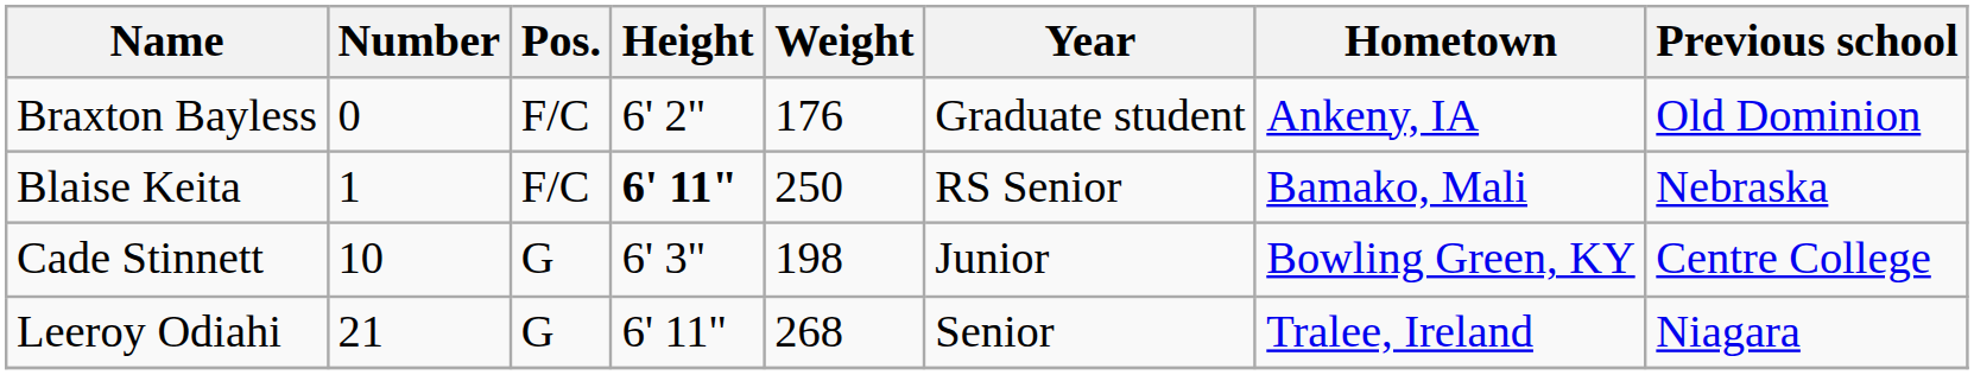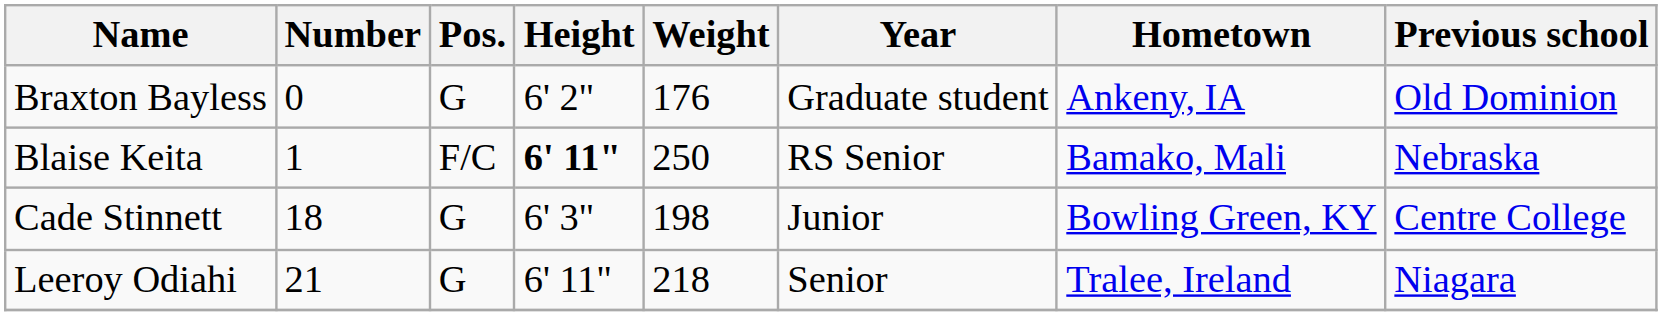 <table class="wikitable sortable" border="1">
 <tr>
 <th>Name</th>
 <th>Number</th>
 <th>Pos.</th>
 <th>Height</th>
 <th>Weight</th>
 <th>Year</th>
 <th>Hometown</th>
 <th class="unsortable">Previous school</th>
 </tr>
 <tr>
 <td>Braxton Bayless</td>
 <td>0</td>
-<td>F/C</td>
+<td>G</td>
 <td>6' 2"</td>
 <td>176</td>
 <td>Graduate student</td>
 <td><a href='#'>Ankeny, IA</a></td>
 <td><a href='#'>Old Dominion</a></td>
 </tr>
 <tr>
 <td>Blaise Keita</td>
 <td>1</td>
 <td>F/C</td>
 <td><strong>6' 11"</strong></td>
 <td>250</td>
 <td>RS Senior</td>
 <td><a href='#'>Bamako, Mali</a></td>
 <td><a href='#'>Nebraska</a></td>
 </tr>
 <tr>
 <td>Cade Stinnett</td>
-<td>10</td>
+<td>18</td>
 <td>G</td>
 <td>6' 3"</td>
 <td>198</td>
 <td>Junior</td>
 <td><a href='#'>Bowling Green, KY</a></td>
 <td><a href='#'>Centre College</a></td>
 </tr>
 <tr>
 <td>Leeroy Odiahi</td>
 <td>21</td>
 <td>G</td>
 <td>6' 11"</td>
-<td>268</td>
+<td>218</td>
 <td>Senior</td>
 <td><a href='#'>Tralee, Ireland</a></td>
 <td><a href='#'>Niagara</a></td>
 </tr>
 <tr>
 </tr>
 </table>
